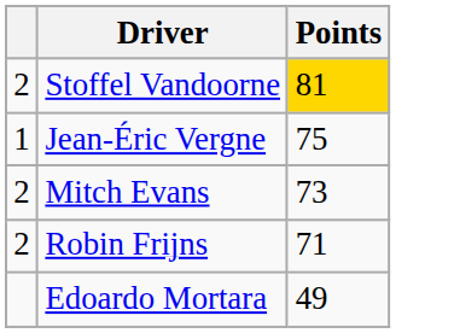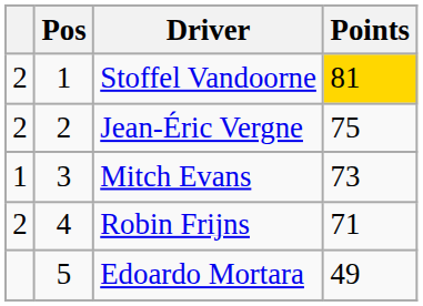 <table class="wikitable" style="font-size: 85%;">
 <tr>
 <th></th>
+<th>Pos</th>
 <th>Driver</th>
 <th>Points</th>
 </tr>
 <tr>
 <td align="left"> 2</td>
+<td align="center">1</td>
 <td> <a href='#'>Stoffel Vandoorne</a></td>
 <td align="left" style="background: gold;">81</td>
 </tr>
 <tr>
-<td align="left"> 1</td>
+<td align="left"> 2</td>
+<td align="center">2</td>
 <td> <a href='#'>Jean-Éric Vergne</a></td>
 <td align="left">75</td>
 </tr>
 <tr>
-<td align="left"> 2</td>
+<td align="left"> 1</td>
+<td align="center">3</td>
 <td> <a href='#'>Mitch Evans</a></td>
 <td align="left">73</td>
 </tr>
 <tr>
 <td align="left"> 2</td>
+<td align="center">4</td>
 <td> <a href='#'>Robin Frijns</a></td>
 <td align="left">71</td>
 </tr>
 <tr>
 <td align="left"></td>
+<td align="center">5</td>
 <td> <a href='#'>Edoardo Mortara</a></td>
 <td align="left">49</td>
 </tr>
 </table>
